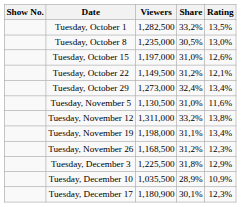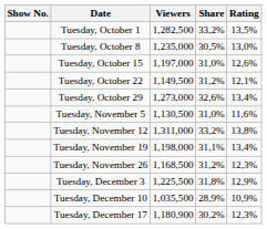 <table class="wikitable sortable centre" style="text-align:center;font-size:90%;">
 <tr>
 <th>Show No.</th>
 <th>Date</th>
 <th>Viewers</th>
 <th>Share</th>
 <th>Rating</th>
 </tr>
 <tr>
 <td></td>
 <td>Tuesday, October 1</td>
 <td>1,282,500</td>
 <td>33,2%</td>
 <td>13,5%</td>
 </tr>
 <tr>
 <td></td>
 <td>Tuesday, October 8</td>
 <td>1,235,000</td>
 <td>30,5%</td>
 <td>13,0%</td>
 </tr>
 <tr>
 <td></td>
 <td>Tuesday, October 15</td>
 <td>1,197,000</td>
 <td>31,0%</td>
 <td>12,6%</td>
 </tr>
 <tr>
 <td></td>
 <td>Tuesday, October 22</td>
 <td>1,149,500</td>
 <td>31,2%</td>
 <td>12,1%</td>
 </tr>
 <tr>
 <td></td>
 <td>Tuesday, October 29</td>
 <td>1,273,000</td>
-<td>32,4%</td>
+<td>32,6%</td>
 <td>13,4%</td>
 </tr>
 <tr>
 <td></td>
 <td>Tuesday, November 5</td>
 <td>1,130,500</td>
 <td>31,0%</td>
 <td>11,6%</td>
 </tr>
 <tr>
 <td></td>
 <td>Tuesday, November 12</td>
 <td>1,311,000</td>
 <td>33,2%</td>
 <td>13,8%</td>
 </tr>
 <tr>
 <td></td>
 <td>Tuesday, November 19</td>
 <td>1,198,000</td>
 <td>31,1%</td>
 <td>13,4%</td>
 </tr>
 <tr>
 <td></td>
 <td>Tuesday, November 26</td>
 <td>1,168,500</td>
 <td>31,2%</td>
 <td>12,3%</td>
 </tr>
 <tr>
 <td></td>
 <td>Tuesday, December 3</td>
 <td>1,225,500</td>
 <td>31,8%</td>
 <td>12,9%</td>
 </tr>
 <tr>
 <td></td>
 <td>Tuesday, December 10</td>
 <td>1,035,500</td>
 <td>28,9%</td>
 <td>10,9%</td>
 </tr>
 <tr>
 <td></td>
 <td>Tuesday, December 17</td>
 <td>1,180,900</td>
-<td>30,1%</td>
+<td>30,2%</td>
 <td>12,3%</td>
 </tr>
 </table>
